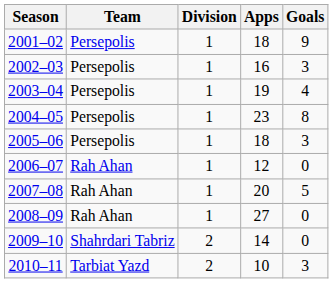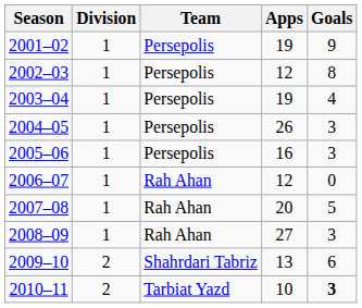 <table class="wikitable" style="text-align: center;">
 <tr>
 <th>Season</th>
+<th>Division</th>
 <th>Team</th>
-<th>Division</th>
 <th>Apps</th>
 <th>Goals</th>
 </tr>
 <tr>
 <td><a href='#'>2001–02</a></td>
+<td>1</td>
 <td align="left"><a href='#'>Persepolis</a></td>
-<td>1</td>
-<td>18</td>
+<td>19</td>
 <td>9</td>
 </tr>
 <tr>
 <td><a href='#'>2002–03</a></td>
+<td>1</td>
 <td align="left">Persepolis</td>
-<td>1</td>
-<td>16</td>
-<td>3</td>
+<td>12</td>
+<td>8</td>
 </tr>
 <tr>
 <td><a href='#'>2003–04</a></td>
+<td>1</td>
 <td align="left">Persepolis</td>
-<td>1</td>
 <td>19</td>
 <td>4</td>
 </tr>
 <tr>
 <td><a href='#'>2004–05</a></td>
+<td>1</td>
 <td align="left">Persepolis</td>
-<td>1</td>
-<td>23</td>
-<td>8</td>
+<td>26</td>
+<td>3</td>
 </tr>
 <tr>
 <td><a href='#'>2005–06</a></td>
+<td>1</td>
 <td align="left">Persepolis</td>
-<td>1</td>
-<td>18</td>
+<td>16</td>
 <td>3</td>
 </tr>
 <tr>
 <td><a href='#'>2006–07</a></td>
+<td>1</td>
 <td align="left"><a href='#'>Rah Ahan</a></td>
-<td>1</td>
 <td>12</td>
 <td>0</td>
 </tr>
 <tr>
 <td><a href='#'>2007–08</a></td>
+<td>1</td>
 <td align="left">Rah Ahan</td>
-<td>1</td>
 <td>20</td>
 <td>5</td>
 </tr>
 <tr>
 <td><a href='#'>2008–09</a></td>
+<td>1</td>
 <td align="left">Rah Ahan</td>
-<td>1</td>
 <td>27</td>
-<td>0</td>
+<td>3</td>
 </tr>
 <tr>
 <td><a href='#'>2009–10</a></td>
+<td>2</td>
 <td align="left"><a href='#'>Shahrdari Tabriz</a></td>
-<td>2</td>
-<td>14</td>
-<td>0</td>
+<td>13</td>
+<td>6</td>
 </tr>
 <tr>
 <td><a href='#'>2010–11</a></td>
+<td>2</td>
 <td align="left"><a href='#'>Tarbiat Yazd</a></td>
-<td>2</td>
 <td>10</td>
-<td>3</td>
+<td><strong>3</strong></td>
 </tr>
 </table>
